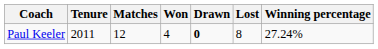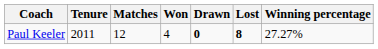 <table class="wikitable">
 <tr>
 <th>Coach</th>
 <th>Tenure</th>
 <th>Matches</th>
 <th>Won</th>
 <th>Drawn</th>
 <th>Lost</th>
 <th>Winning percentage</th>
 </tr>
 <tr>
 <td><a href='#'>Paul Keeler</a></td>
 <td>2011</td>
 <td>12</td>
 <td>4</td>
 <td><strong>0</strong></td>
-<td>8</td>
-<td>27.24%</td>
+<td><strong>8</strong></td>
+<td>27.27%</td>
 </tr>
 </table>
